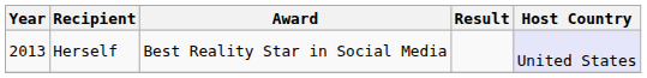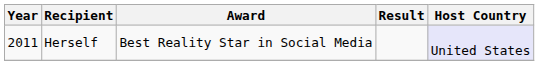 <table class="wikitable">
 <tr>
 <th>Year</th>
 <th>Recipient</th>
 <th>Award</th>
 <th>Result</th>
 <th>Host Country</th>
 </tr>
 <tr>
-<td>2013</td>
+<td>2011</td>
 <td>Herself</td>
 <td>Best Reality Star in Social Media</td>
 <td></td>
 <td style="background: lavender;"> <br> United States</td>
 </tr>
 <tr>
 </tr>
 </table>
